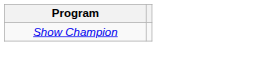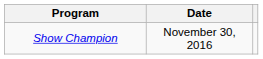 <table class="wikitable" style="text-align:center;">
 <tr>
 <th scope="col" width="190">Program</th>
+<th scope="col" width="140">Date</th>
 <th scope="col" class="unsortable"></th>
 </tr>
 <tr>
 <td><em><a href='#'>Show Champion</a></em></td>
+<td>November 30, 2016</td>
 <td></td>
 </tr>
 </table>
